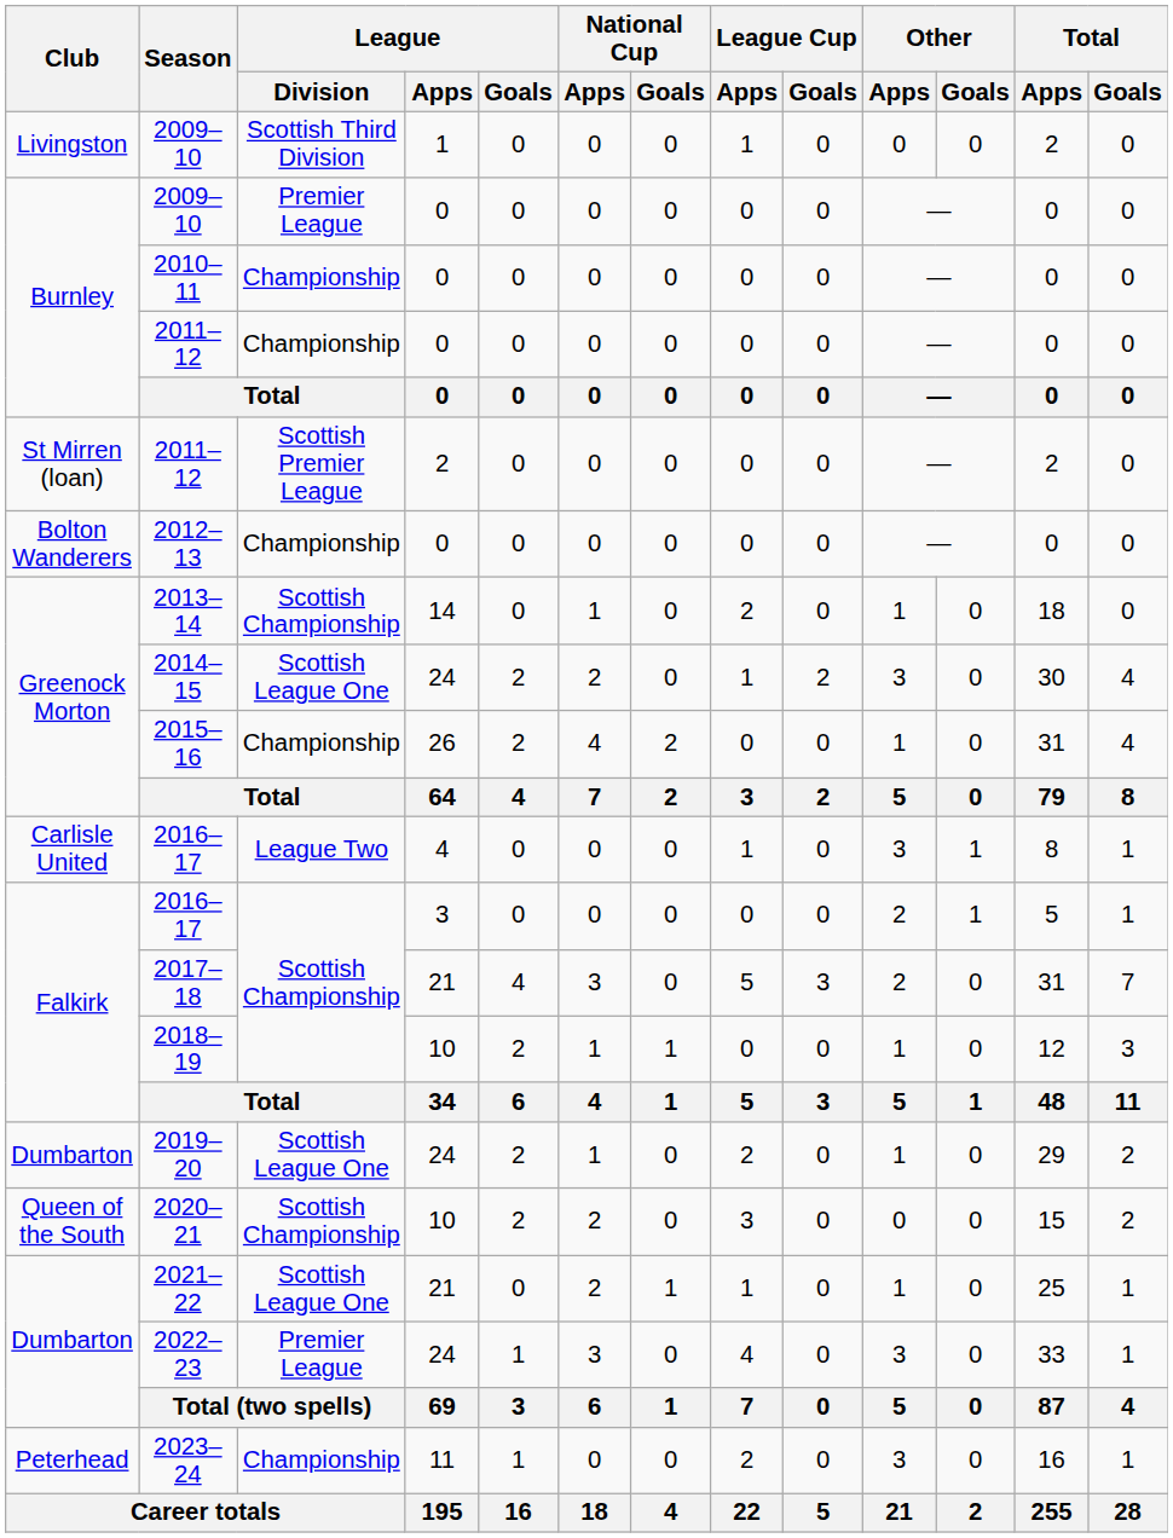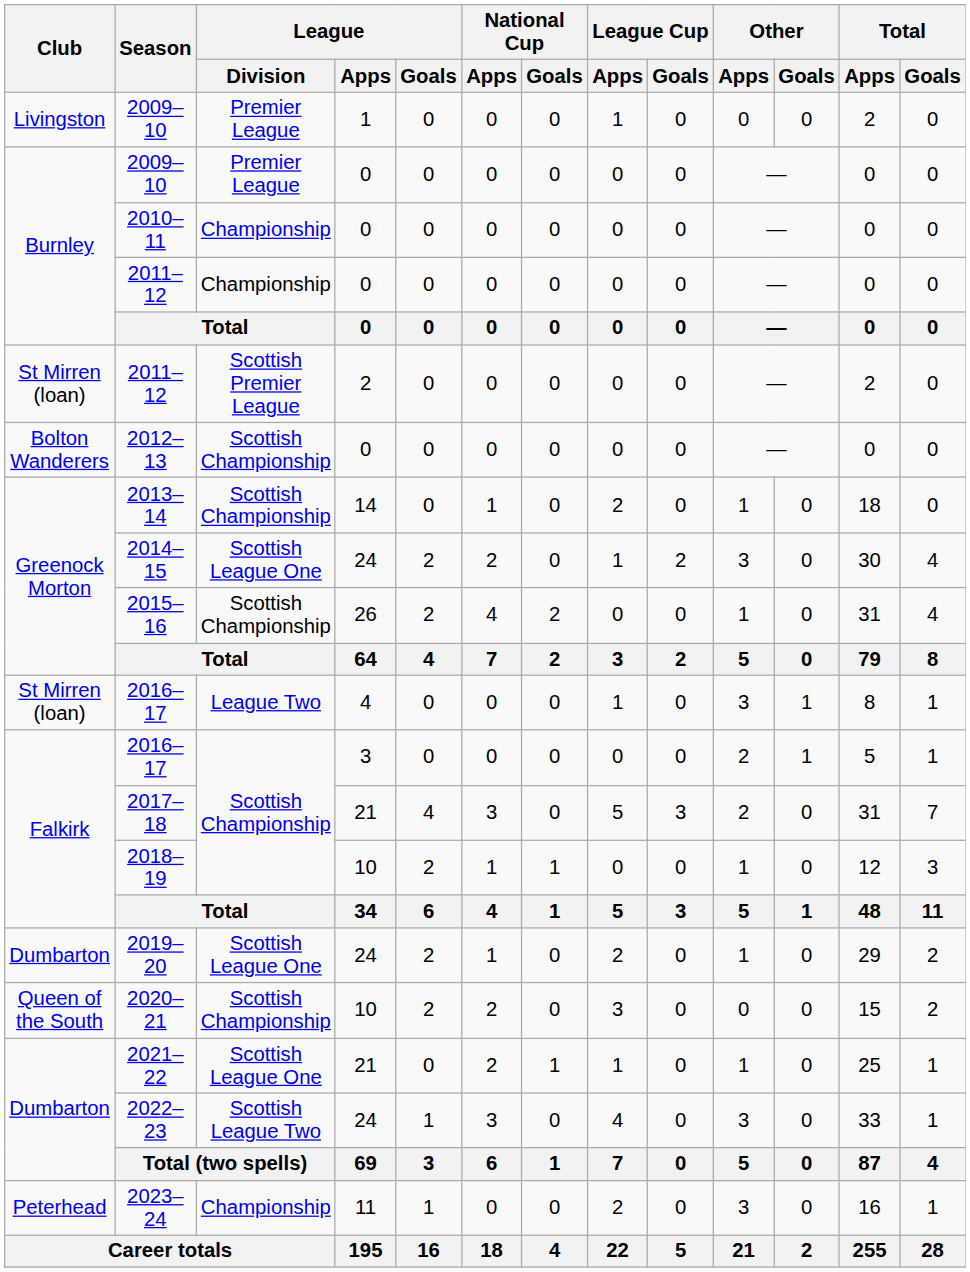 <table class="wikitable" style="text-align: center">
 <tr>
 <th rowspan="2">Club</th>
 <th rowspan="2">Season</th>
 <th colspan="3">League</th>
 <th colspan="2">National Cup</th>
 <th colspan="2">League Cup</th>
 <th colspan="2">Other</th>
 <th colspan="2">Total</th>
 </tr>
 <tr>
 <th>Division</th>
 <th>Apps</th>
 <th>Goals</th>
 <th>Apps</th>
 <th>Goals</th>
 <th>Apps</th>
 <th>Goals</th>
 <th>Apps</th>
 <th>Goals</th>
 <th>Apps</th>
 <th>Goals</th>
 </tr>
 <tr>
 <td><a href='#'>Livingston</a></td>
 <td><a href='#'>2009–10</a></td>
-<td><a href='#'>Scottish Third Division</a></td>
+<td><a href='#'>Premier League</a></td>
 <td>1</td>
 <td>0</td>
 <td>0</td>
 <td>0</td>
 <td>1</td>
 <td>0</td>
 <td>0</td>
 <td>0</td>
 <td>2</td>
 <td>0</td>
 </tr>
 <tr>
 <td rowspan="4"><a href='#'>Burnley</a></td>
 <td><a href='#'>2009–10</a></td>
 <td><a href='#'>Premier League</a></td>
 <td>0</td>
 <td>0</td>
 <td>0</td>
 <td>0</td>
 <td>0</td>
 <td>0</td>
 <td colspan="2">—</td>
 <td>0</td>
 <td>0</td>
 </tr>
 <tr>
 <td><a href='#'>2010–11</a></td>
 <td><a href='#'>Championship</a></td>
 <td>0</td>
 <td>0</td>
 <td>0</td>
 <td>0</td>
 <td>0</td>
 <td>0</td>
 <td colspan="2">—</td>
 <td>0</td>
 <td>0</td>
 </tr>
 <tr>
 <td><a href='#'>2011–12</a></td>
 <td>Championship</td>
 <td>0</td>
 <td>0</td>
 <td>0</td>
 <td>0</td>
 <td>0</td>
 <td>0</td>
 <td colspan="2">—</td>
 <td>0</td>
 <td>0</td>
 </tr>
 <tr>
 <th colspan="2">Total</th>
 <th>0</th>
 <th>0</th>
 <th>0</th>
 <th>0</th>
 <th>0</th>
 <th>0</th>
 <th colspan="2">—</th>
 <th>0</th>
 <th>0</th>
 </tr>
 <tr>
 <td><a href='#'>St Mirren</a> (loan)</td>
 <td><a href='#'>2011–12</a></td>
 <td><a href='#'>Scottish Premier League</a></td>
 <td>2</td>
 <td>0</td>
 <td>0</td>
 <td>0</td>
 <td>0</td>
 <td>0</td>
 <td colspan="2">—</td>
 <td>2</td>
 <td>0</td>
 </tr>
 <tr>
 <td><a href='#'>Bolton Wanderers</a></td>
 <td><a href='#'>2012–13</a></td>
-<td>Championship</td>
+<td><a href='#'>Scottish Championship</a></td>
 <td>0</td>
 <td>0</td>
 <td>0</td>
 <td>0</td>
 <td>0</td>
 <td>0</td>
 <td colspan="2">—</td>
 <td>0</td>
 <td>0</td>
 </tr>
 <tr>
 <td rowspan="4"><a href='#'>Greenock Morton</a></td>
 <td><a href='#'>2013–14</a></td>
 <td><a href='#'>Scottish Championship</a></td>
 <td>14</td>
 <td>0</td>
 <td>1</td>
 <td>0</td>
 <td>2</td>
 <td>0</td>
 <td>1</td>
 <td>0</td>
 <td>18</td>
 <td>0</td>
 </tr>
 <tr>
 <td><a href='#'>2014–15</a></td>
 <td><a href='#'>Scottish League One</a></td>
 <td>24</td>
 <td>2</td>
 <td>2</td>
 <td>0</td>
 <td>1</td>
 <td>2</td>
 <td>3</td>
 <td>0</td>
 <td>30</td>
 <td>4</td>
 </tr>
 <tr>
 <td><a href='#'>2015–16</a></td>
-<td>Championship</td>
+<td>Scottish Championship</td>
 <td>26</td>
 <td>2</td>
 <td>4</td>
 <td>2</td>
 <td>0</td>
 <td>0</td>
 <td>1</td>
 <td>0</td>
 <td>31</td>
 <td>4</td>
 </tr>
 <tr>
 <th colspan="2">Total</th>
 <th>64</th>
 <th>4</th>
 <th>7</th>
 <th>2</th>
 <th>3</th>
 <th>2</th>
 <th>5</th>
 <th>0</th>
 <th>79</th>
 <th>8</th>
 </tr>
 <tr>
-<td><a href='#'>Carlisle United</a></td>
+<td><a href='#'>St Mirren</a> (loan)</td>
 <td><a href='#'>2016–17</a></td>
 <td><a href='#'>League Two</a></td>
 <td>4</td>
 <td>0</td>
 <td>0</td>
 <td>0</td>
 <td>1</td>
 <td>0</td>
 <td>3</td>
 <td>1</td>
 <td>8</td>
 <td>1</td>
 </tr>
 <tr>
 <td rowspan="4"><a href='#'>Falkirk</a></td>
 <td><a href='#'>2016–17</a></td>
 <td rowspan="3"><a href='#'>Scottish Championship</a></td>
 <td>3</td>
 <td>0</td>
 <td>0</td>
 <td>0</td>
 <td>0</td>
 <td>0</td>
 <td>2</td>
 <td>1</td>
 <td>5</td>
 <td>1</td>
 </tr>
 <tr>
 <td><a href='#'>2017–18</a></td>
 <td>21</td>
 <td>4</td>
 <td>3</td>
 <td>0</td>
 <td>5</td>
 <td>3</td>
 <td>2</td>
 <td>0</td>
 <td>31</td>
 <td>7</td>
 </tr>
 <tr>
 <td><a href='#'>2018–19</a></td>
 <td>10</td>
 <td>2</td>
 <td>1</td>
 <td>1</td>
 <td>0</td>
 <td>0</td>
 <td>1</td>
 <td>0</td>
 <td>12</td>
 <td>3</td>
 </tr>
 <tr>
 <th colspan="2">Total</th>
 <th>34</th>
 <th>6</th>
 <th>4</th>
 <th>1</th>
 <th>5</th>
 <th>3</th>
 <th>5</th>
 <th>1</th>
 <th>48</th>
 <th>11</th>
 </tr>
 <tr>
 <td><a href='#'>Dumbarton</a></td>
 <td><a href='#'>2019–20</a></td>
 <td><a href='#'>Scottish League One</a></td>
 <td>24</td>
 <td>2</td>
 <td>1</td>
 <td>0</td>
 <td>2</td>
 <td>0</td>
 <td>1</td>
 <td>0</td>
 <td>29</td>
 <td>2</td>
 </tr>
 <tr>
 <td><a href='#'>Queen of the South</a></td>
 <td><a href='#'>2020–21</a></td>
 <td><a href='#'>Scottish Championship</a></td>
 <td>10</td>
 <td>2</td>
 <td>2</td>
 <td>0</td>
 <td>3</td>
 <td>0</td>
 <td>0</td>
 <td>0</td>
 <td>15</td>
 <td>2</td>
 </tr>
 <tr>
 <td rowspan="3"><a href='#'>Dumbarton</a></td>
 <td><a href='#'>2021–22</a></td>
 <td><a href='#'>Scottish League One</a></td>
 <td>21</td>
 <td>0</td>
 <td>2</td>
 <td>1</td>
 <td>1</td>
 <td>0</td>
 <td>1</td>
 <td>0</td>
 <td>25</td>
 <td>1</td>
 </tr>
 <tr>
 <td><a href='#'>2022–23</a></td>
-<td><a href='#'>Premier League</a></td>
+<td><a href='#'>Scottish League Two</a></td>
 <td>24</td>
 <td>1</td>
 <td>3</td>
 <td>0</td>
 <td>4</td>
 <td>0</td>
 <td>3</td>
 <td>0</td>
 <td>33</td>
 <td>1</td>
 </tr>
 <tr>
 <th colspan="2">Total (two spells)</th>
 <th>69</th>
 <th>3</th>
 <th>6</th>
 <th>1</th>
 <th>7</th>
 <th>0</th>
 <th>5</th>
 <th>0</th>
 <th>87</th>
 <th>4</th>
 </tr>
 <tr>
 <td><a href='#'>Peterhead</a></td>
 <td><a href='#'>2023–24</a></td>
 <td><a href='#'>Championship</a></td>
 <td>11</td>
 <td>1</td>
 <td>0</td>
 <td>0</td>
 <td>2</td>
 <td>0</td>
 <td>3</td>
 <td>0</td>
 <td>16</td>
 <td>1</td>
 </tr>
 <tr>
 <th colspan="3">Career totals</th>
 <th>195</th>
 <th>16</th>
 <th>18</th>
 <th>4</th>
 <th>22</th>
 <th>5</th>
 <th>21</th>
 <th>2</th>
 <th>255</th>
 <th>28</th>
 </tr>
 </table>
